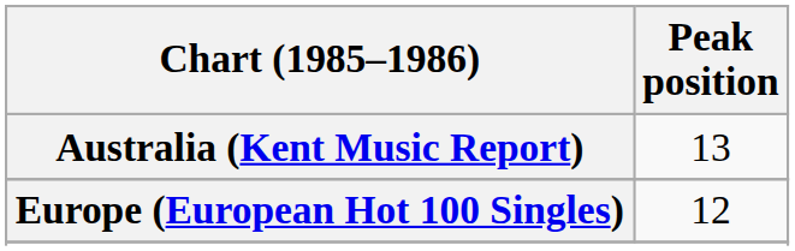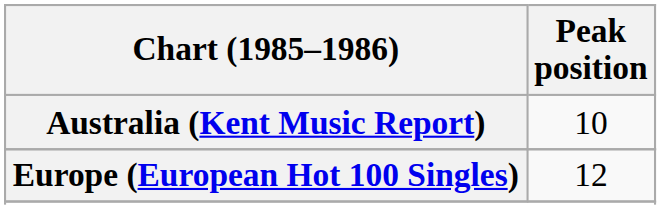 <table class="wikitable sortable plainrowheaders" style="text-align:center">
 <tr>
 <th>Chart (1985–1986)</th>
 <th>Peak<br>position</th>
 </tr>
 <tr>
 <th scope="row">Australia (<a href='#'>Kent Music Report</a>)</th>
-<td>13</td>
+<td>10</td>
 </tr>
 <tr>
 </tr>
 <tr>
 <th scope="row">Europe (<a href='#'>European Hot 100 Singles</a>)</th>
 <td>12</td>
 </tr>
 <tr>
 </tr>
 <tr>
 </tr>
 <tr>
 </tr>
 <tr>
 </tr>
 <tr>
 </tr>
 <tr>
 </tr>
 <tr>
 </tr>
 <tr>
 </tr>
 <tr>
 </tr>
 <tr>
 </tr>
 </table>
